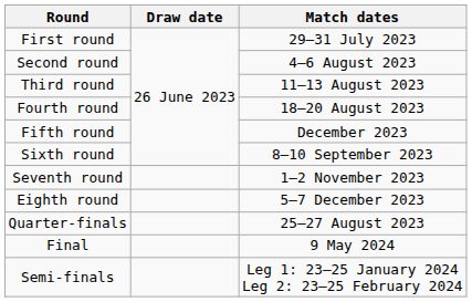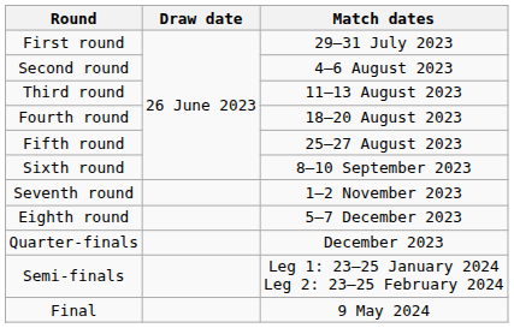 <table class="wikitable" style="text-align:center">
 <tr>
 <th>Round</th>
 <th>Draw date</th>
 <th>Match dates</th>
 </tr>
 <tr>
 <td>First round</td>
 <td rowspan=6>26 June 2023</td>
 <td>29–31 July 2023</td>
 </tr>
 <tr>
 <td>Second round</td>
 <td>4–6 August 2023</td>
 </tr>
 <tr>
 <td>Third round</td>
 <td>11–13 August 2023</td>
 </tr>
 <tr>
 <td>Fourth round</td>
 <td>18–20 August 2023</td>
 </tr>
 <tr>
 <td>Fifth round</td>
-<td>December 2023</td>
+<td>25–27 August 2023</td>
 </tr>
 <tr>
 <td>Sixth round</td>
 <td>8–10 September 2023</td>
 </tr>
 <tr>
 <td>Seventh round</td>
 <td></td>
 <td>1–2 November 2023</td>
 </tr>
 <tr>
 <td>Eighth round</td>
 <td></td>
 <td>5–7 December 2023</td>
 </tr>
 <tr>
 <td>Quarter-finals</td>
 <td></td>
-<td>25–27 August 2023</td>
+<td>December 2023</td>
+</tr>
+<tr>
+<td>Semi-finals</td>
+<td></td>
+<td>Leg 1: 23–25 January 2024<br>Leg 2: 23–25 February 2024</td>
 </tr>
 <tr>
 <td>Final</td>
 <td></td>
 <td>9 May 2024</td>
 </tr>
-<tr>
-<td>Semi-finals</td>
-<td></td>
-<td>Leg 1: 23–25 January 2024<br>Leg 2: 23–25 February 2024</td>
-</tr>
 </table>
